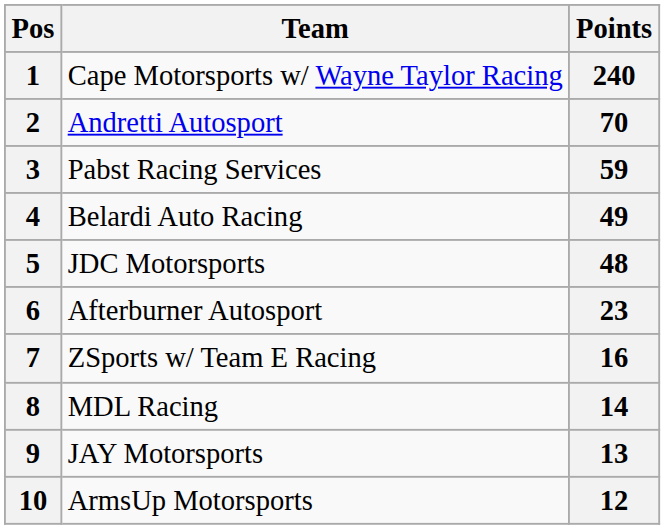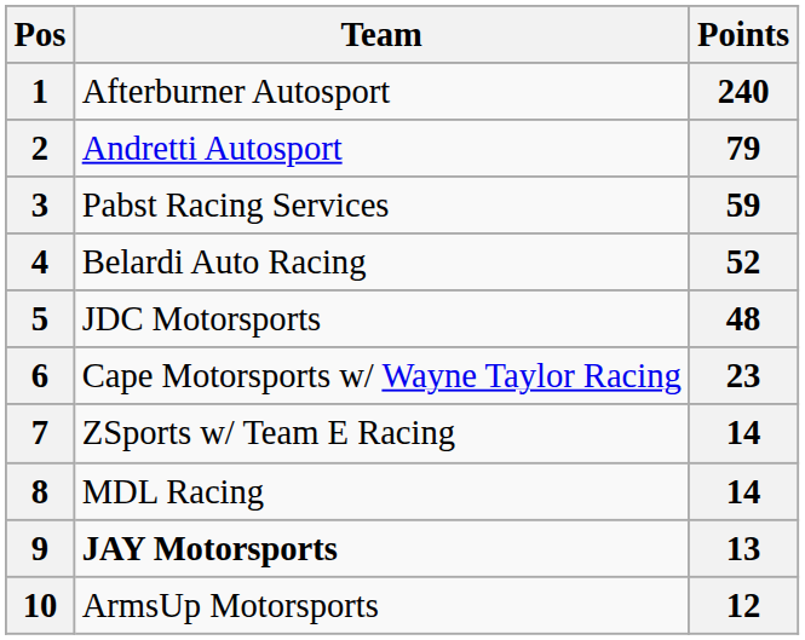 <table class="wikitable" style="font-size: 95%;">
 <tr>
 <th>Pos</th>
 <th>Team</th>
 <th>Points</th>
 </tr>
 <tr>
 <th>1</th>
-<td> Cape Motorsports w/ <a href='#'>Wayne Taylor Racing</a></td>
+<td> Afterburner Autosport</td>
 <th>240</th>
 </tr>
 <tr>
 <th>2</th>
 <td> <a href='#'>Andretti Autosport</a></td>
-<th>70</th>
+<th>79</th>
 </tr>
 <tr>
 <th>3</th>
 <td> Pabst Racing Services</td>
 <th>59</th>
 </tr>
 <tr>
 <th>4</th>
 <td> Belardi Auto Racing</td>
-<th>49</th>
+<th>52</th>
 </tr>
 <tr>
 <th>5</th>
 <td> JDC Motorsports</td>
 <th>48</th>
 </tr>
 <tr>
 <th>6</th>
-<td> Afterburner Autosport</td>
+<td> Cape Motorsports w/ <a href='#'>Wayne Taylor Racing</a></td>
 <th>23</th>
 </tr>
 <tr>
 <th>7</th>
 <td> ZSports w/ Team E Racing</td>
-<th>16</th>
+<th>14</th>
 </tr>
 <tr>
 <th>8</th>
 <td> MDL Racing</td>
 <th>14</th>
 </tr>
 <tr>
 <th>9</th>
-<td> JAY Motorsports</td>
+<td><strong> JAY Motorsports</strong></td>
 <th>13</th>
 </tr>
 <tr>
 <th>10</th>
 <td> ArmsUp Motorsports</td>
 <th>12</th>
 </tr>
 </table>
